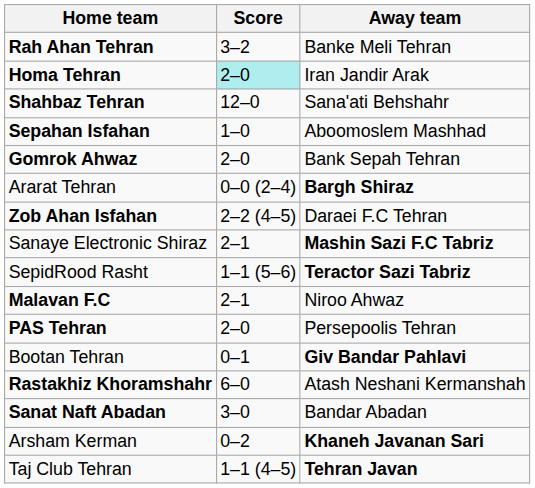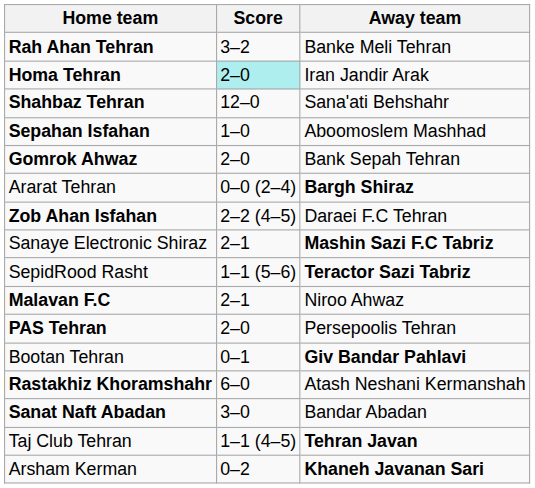 <table class="wikitable">
 <tr>
 <th>Home team</th>
 <th>Score</th>
 <th>Away team</th>
 </tr>
 <tr>
 <td><strong>Rah Ahan Tehran</strong></td>
 <td>3–2</td>
 <td>Banke Meli Tehran</td>
 </tr>
 <tr>
 <td><strong>Homa Tehran</strong></td>
 <td style="background: paleturquoise;">2–0</td>
 <td>Iran Jandir Arak</td>
 </tr>
 <tr>
 <td><strong>Shahbaz Tehran</strong></td>
 <td>12–0</td>
 <td>Sana'ati Behshahr</td>
 </tr>
 <tr>
 <td><strong>Sepahan Isfahan</strong></td>
 <td>1–0</td>
 <td>Aboomoslem Mashhad</td>
 </tr>
 <tr>
 <td><strong>Gomrok Ahwaz</strong></td>
 <td>2–0</td>
 <td>Bank Sepah Tehran</td>
 </tr>
 <tr>
 <td>Ararat Tehran</td>
 <td>0–0 (2–4)</td>
 <td><strong>Bargh Shiraz</strong></td>
 </tr>
 <tr>
 <td><strong>Zob Ahan Isfahan</strong></td>
 <td>2–2 (4–5)</td>
 <td>Daraei F.C Tehran</td>
 </tr>
 <tr>
 <td>Sanaye Electronic Shiraz</td>
 <td>2–1</td>
 <td><strong>Mashin Sazi F.C Tabriz</strong></td>
 </tr>
 <tr>
 <td>SepidRood Rasht</td>
 <td>1–1 (5–6)</td>
 <td><strong>Teractor Sazi Tabriz</strong></td>
 </tr>
 <tr>
 <td><strong>Malavan F.C</strong></td>
 <td>2–1</td>
 <td>Niroo Ahwaz</td>
 </tr>
 <tr>
 <td><strong>PAS Tehran</strong></td>
 <td>2–0</td>
 <td>Persepoolis Tehran</td>
 </tr>
 <tr>
 <td>Bootan Tehran</td>
 <td>0–1</td>
 <td><strong>Giv Bandar Pahlavi</strong></td>
 </tr>
 <tr>
 <td><strong>Rastakhiz Khoramshahr</strong></td>
 <td>6–0</td>
 <td>Atash Neshani Kermanshah</td>
 </tr>
 <tr>
 <td><strong>Sanat Naft Abadan</strong></td>
 <td>3–0</td>
 <td>Bandar Abadan</td>
 </tr>
 <tr>
+<td>Taj Club Tehran</td>
+<td>1–1 (4–5)</td>
+<td><strong>Tehran Javan</strong></td>
+</tr>
+<tr>
 <td>Arsham Kerman</td>
 <td>0–2</td>
 <td><strong>Khaneh Javanan Sari</strong></td>
 </tr>
-<tr>
-<td>Taj Club Tehran</td>
-<td>1–1 (4–5)</td>
-<td><strong>Tehran Javan</strong></td>
-</tr>
 </table>
